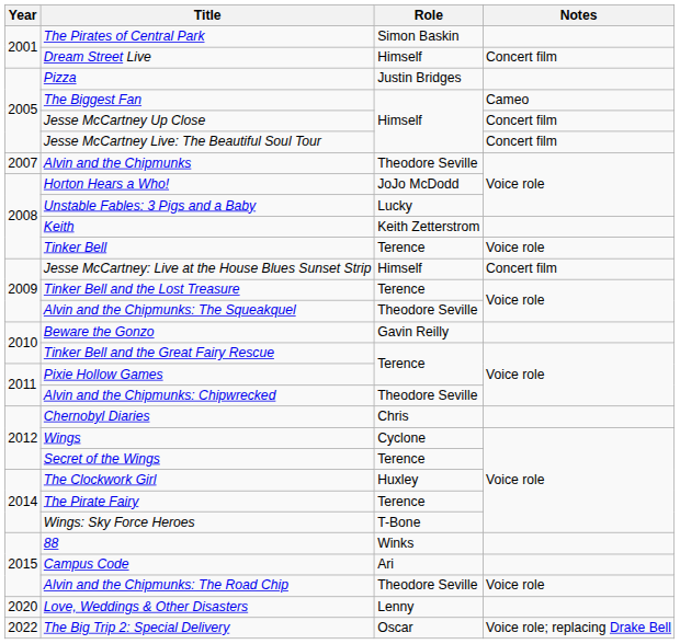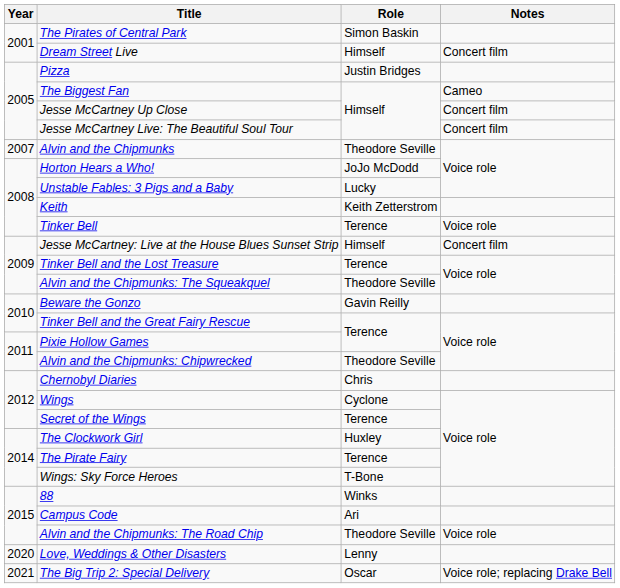 <table class="wikitable sortable">
 <tr>
 <th>Year</th>
 <th>Title</th>
 <th>Role</th>
 <th class="unsortable">Notes</th>
 </tr>
 <tr>
 <td rowspan = 2>2001</td>
 <td><em><a href='#'>The Pirates of Central Park</a></em></td>
 <td>Simon Baskin</td>
 <td></td>
 </tr>
 <tr>
 <td><em><a href='#'>Dream Street</a> Live</em></td>
 <td>Himself</td>
 <td>Concert film</td>
 </tr>
 <tr>
 <td rowspan=4>2005</td>
 <td><em><a href='#'>Pizza</a></em></td>
 <td>Justin Bridges</td>
 <td></td>
 </tr>
 <tr>
 <td><em><a href='#'>The Biggest Fan</a></em></td>
 <td rowspan=3>Himself</td>
 <td>Cameo</td>
 </tr>
 <tr>
 <td><em>Jesse McCartney Up Close</em></td>
 <td>Concert film</td>
 </tr>
 <tr>
 <td><em>Jesse McCartney Live: The Beautiful Soul Tour</em></td>
 <td>Concert film</td>
 </tr>
 <tr>
 <td>2007</td>
 <td><em><a href='#'>Alvin and the Chipmunks</a></em></td>
 <td>Theodore Seville</td>
 <td rowspan=3>Voice role</td>
 </tr>
 <tr>
 <td rowspan=4>2008</td>
 <td><em><a href='#'>Horton Hears a Who!</a></em></td>
 <td>JoJo McDodd</td>
 </tr>
 <tr>
 <td><em><a href='#'>Unstable Fables: 3 Pigs and a Baby</a></em></td>
 <td>Lucky</td>
 </tr>
 <tr>
 <td><em><a href='#'>Keith</a></em></td>
 <td>Keith Zetterstrom</td>
 <td></td>
 </tr>
 <tr>
 <td><em><a href='#'>Tinker Bell</a></em></td>
 <td>Terence</td>
 <td>Voice role</td>
 </tr>
 <tr>
 <td rowspan=3>2009</td>
 <td><em>Jesse McCartney: Live at the House Blues Sunset Strip</em></td>
 <td>Himself</td>
 <td>Concert film</td>
 </tr>
 <tr>
 <td><em><a href='#'>Tinker Bell and the Lost Treasure</a></em></td>
 <td>Terence</td>
 <td rowspan=2>Voice role</td>
 </tr>
 <tr>
 <td><em><a href='#'>Alvin and the Chipmunks: The Squeakquel</a></em></td>
 <td>Theodore Seville</td>
 </tr>
 <tr>
 <td rowspan=2>2010</td>
 <td><em><a href='#'>Beware the Gonzo</a></em></td>
 <td>Gavin Reilly</td>
 <td></td>
 </tr>
 <tr>
 <td><em><a href='#'>Tinker Bell and the Great Fairy Rescue</a></em></td>
 <td rowspan=2>Terence</td>
 <td rowspan=3>Voice role</td>
 </tr>
 <tr>
 <td rowspan=2>2011</td>
 <td><em><a href='#'>Pixie Hollow Games</a></em></td>
 </tr>
 <tr>
 <td><em><a href='#'>Alvin and the Chipmunks: Chipwrecked</a></em></td>
 <td>Theodore Seville</td>
 </tr>
 <tr>
 <td rowspan=3>2012</td>
 <td><em><a href='#'>Chernobyl Diaries</a></em></td>
 <td>Chris</td>
 <td></td>
 </tr>
 <tr>
 <td><em><a href='#'>Wings</a></em></td>
 <td>Cyclone</td>
 <td rowspan=5>Voice role</td>
 </tr>
 <tr>
 <td><em><a href='#'>Secret of the Wings</a></em></td>
 <td>Terence</td>
 </tr>
 <tr>
 <td rowspan=3>2014</td>
 <td><em><a href='#'>The Clockwork Girl</a></em></td>
 <td>Huxley</td>
 </tr>
 <tr>
 <td><em><a href='#'>The Pirate Fairy</a></em></td>
 <td>Terence</td>
 </tr>
 <tr>
 <td><em>Wings: Sky Force Heroes</em></td>
 <td>T-Bone</td>
 </tr>
 <tr>
 <td rowspan=3>2015</td>
 <td><em><a href='#'>88</a></em></td>
 <td>Winks</td>
 <td></td>
 </tr>
 <tr>
 <td><em><a href='#'>Campus Code</a></em></td>
 <td>Ari</td>
 <td></td>
 </tr>
 <tr>
 <td><em><a href='#'>Alvin and the Chipmunks: The Road Chip</a></em></td>
 <td>Theodore Seville</td>
 <td>Voice role</td>
 </tr>
 <tr>
 <td>2020</td>
 <td><em><a href='#'>Love, Weddings & Other Disasters</a></em></td>
 <td>Lenny</td>
 <td></td>
 </tr>
 <tr>
-<td>2022</td>
+<td>2021</td>
 <td><em><a href='#'>The Big Trip 2: Special Delivery</a></em></td>
 <td>Oscar</td>
 <td>Voice role; replacing <a href='#'>Drake Bell</a></td>
 </tr>
 </table>
